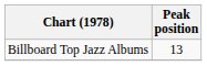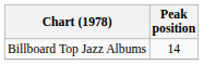 <table class="wikitable">
 <tr>
 <th>Chart (1978)</th>
 <th>Peak<br>position</th>
 </tr>
 <tr>
 <td>Billboard Top Jazz Albums</td>
-<td align=center>13</td>
+<td align=center>14</td>
 </tr>
 <tr>
 </tr>
 </table>
